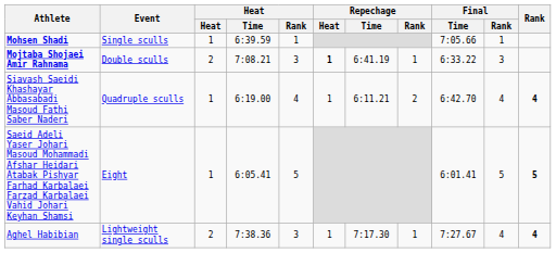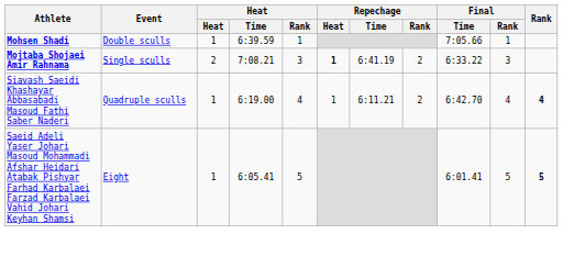 <table class="wikitable" width="85%" style="text-align:center; font-size:90%">
 <tr>
 <th rowspan="2" width="12%">Athlete</th>
 <th rowspan="2" width="12%">Event</th>
 <th colspan="3" width="12%">Heat</th>
 <th colspan="3" width="12%">Repechage</th>
 <th colspan="2" width="9%">Final</th>
 <th rowspan="2" width="3%">Rank</th>
 </tr>
 <tr>
 <th width="3%">Heat</th>
 <th width="5%">Time</th>
 <th>Rank</th>
 <th width="3%">Heat</th>
 <th width="5%">Time</th>
 <th>Rank</th>
 <th width="5%">Time</th>
 <th>Rank</th>
 </tr>
 <tr>
 <td align=left><strong><a href='#'>Mohsen Shadi</a></strong></td>
-<td align=left><a href='#'>Single sculls</a></td>
+<td align=left><a href='#'>Double sculls</a></td>
 <td>1</td>
 <td>6:39.59</td>
 <td>1 <strong></strong></td>
 <td colspan=3 bgcolor=#DCDCDC></td>
 <td>7:05.66</td>
 <td>1</td>
 <td></td>
 </tr>
 <tr>
 <td align=left><strong><a href='#'>Mojtaba Shojaei</a><br><a href='#'>Amir Rahnama</a></strong></td>
-<td align=left><a href='#'>Double sculls</a></td>
+<td align=left><a href='#'>Single sculls</a></td>
 <td>2</td>
 <td>7:08.21</td>
 <td>3</td>
 <td><strong>1</strong></td>
 <td>6:41.19</td>
-<td>1 <strong></strong></td>
+<td>2 <strong></strong></td>
 <td>6:33.22</td>
 <td>3</td>
 <td></td>
 </tr>
 <tr>
 <td align=left><a href='#'>Siavash Saeidi</a><br><a href='#'>Khashayar Abbasabadi</a><br><a href='#'>Masoud Fathi</a><br><a href='#'>Saber Naderi</a></td>
 <td align=left><a href='#'>Quadruple sculls</a></td>
 <td>1</td>
 <td>6:19.00</td>
 <td>4</td>
 <td>1</td>
 <td>6:11.21</td>
 <td>2 <strong></strong></td>
 <td>6:42.70</td>
 <td>4</td>
 <td><strong>4</strong></td>
 </tr>
 <tr>
 <td align=left><a href='#'>Saeid Adeli</a><br><a href='#'>Yaser Johari</a><br><a href='#'>Masoud Mohammadi</a><br><a href='#'>Afshar Heidari</a><br><a href='#'>Atabak Pishyar</a><br><a href='#'>Farhad Karbalaei</a><br><a href='#'>Farzad Karbalaei</a><br><a href='#'>Vahid Johari</a><br><a href='#'>Keyhan Shamsi</a></td>
 <td align=left><a href='#'>Eight</a></td>
 <td>1</td>
 <td>6:05.41</td>
 <td>5 <strong></strong></td>
 <td colspan=3 bgcolor=#DCDCDC></td>
 <td>6:01.41</td>
 <td>5</td>
 <td><strong>5</strong></td>
 </tr>
-<tr>
-<td align=left><a href='#'>Aghel Habibian</a></td>
-<td align=left><a href='#'>Lightweight single sculls</a></td>
-<td>2</td>
-<td>7:38.36</td>
-<td>3</td>
-<td>1</td>
-<td>7:17.30</td>
-<td>1 <strong></strong></td>
-<td>7:27.67</td>
-<td>4</td>
-<td><strong>4</strong></td>
-</tr>
 </table>
